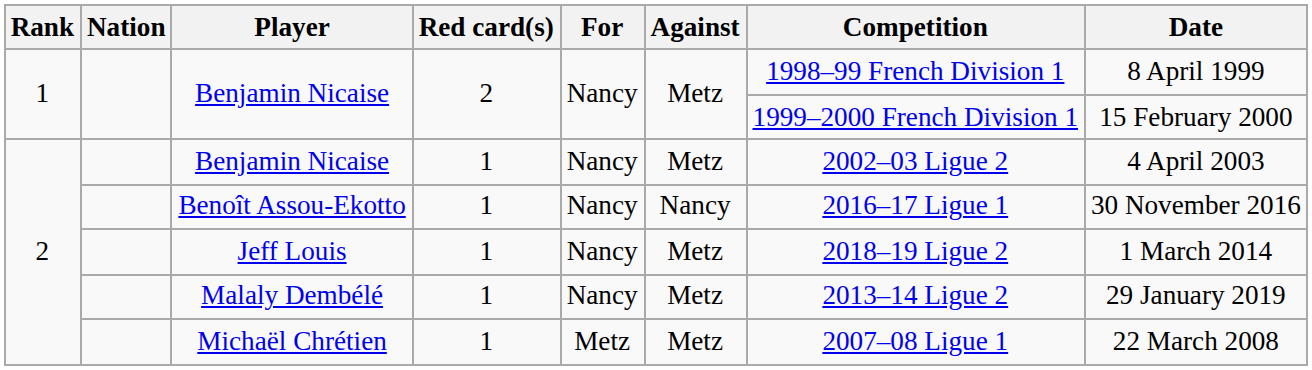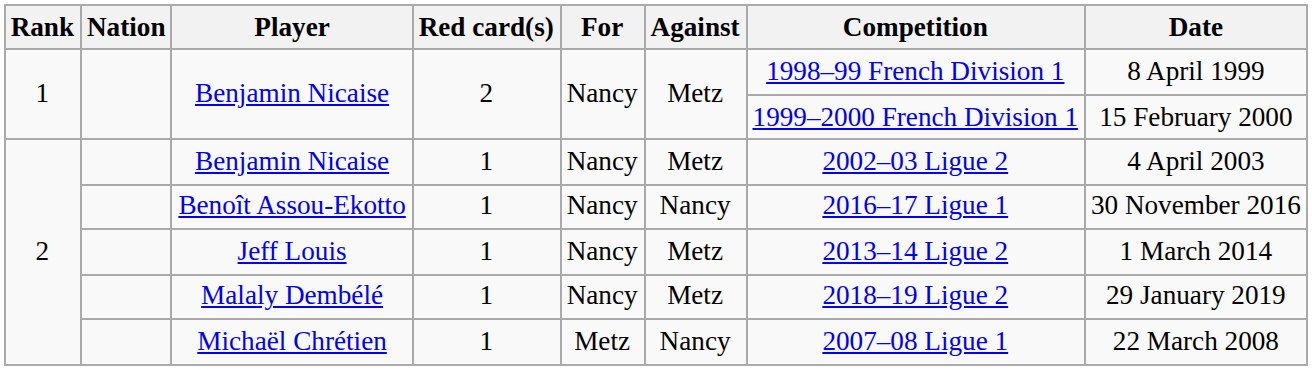 <table class="wikitable sortable" style="text-align:center; margin-left:1em; font-size:85%;">
 <tr>
 <th>Rank</th>
 <th>Nation</th>
 <th>Player</th>
 <th>Red card(s)</th>
 <th>For</th>
 <th>Against</th>
 <th>Competition</th>
 <th>Date</th>
 </tr>
 <tr>
 <td rowspan=2>1</td>
 <td rowspan=2></td>
 <td rowspan=2><a href='#'>Benjamin Nicaise</a></td>
 <td rowspan=2>2</td>
 <td rowspan=2>Nancy</td>
 <td rowspan=2>Metz</td>
 <td><a href='#'>1998–99 French Division 1</a></td>
 <td>8 April 1999</td>
 </tr>
 <tr>
 <td><a href='#'>1999–2000 French Division 1</a></td>
 <td>15 February 2000</td>
 </tr>
 <tr>
 <td rowspan=5>2</td>
 <td></td>
 <td><a href='#'>Benjamin Nicaise</a></td>
 <td>1</td>
 <td>Nancy</td>
 <td>Metz</td>
 <td><a href='#'>2002–03 Ligue 2</a></td>
 <td>4 April 2003</td>
 </tr>
 <tr>
 <td></td>
 <td><a href='#'>Benoît Assou-Ekotto</a></td>
 <td>1</td>
 <td>Nancy</td>
 <td>Nancy</td>
 <td><a href='#'>2016–17 Ligue 1</a></td>
 <td>30 November 2016</td>
 </tr>
 <tr>
 <td></td>
 <td><a href='#'>Jeff Louis</a></td>
 <td>1</td>
 <td>Nancy</td>
 <td>Metz</td>
-<td><a href='#'>2018–19 Ligue 2</a></td>
+<td><a href='#'>2013–14 Ligue 2</a></td>
 <td>1 March 2014</td>
 </tr>
 <tr>
 <td></td>
 <td><a href='#'>Malaly Dembélé</a></td>
 <td>1</td>
 <td>Nancy</td>
 <td>Metz</td>
-<td><a href='#'>2013–14 Ligue 2</a></td>
+<td><a href='#'>2018–19 Ligue 2</a></td>
 <td>29 January 2019</td>
 </tr>
 <tr>
 <td></td>
 <td><a href='#'>Michaël Chrétien</a></td>
 <td>1</td>
 <td>Metz</td>
-<td>Metz</td>
+<td>Nancy</td>
 <td><a href='#'>2007–08 Ligue 1</a></td>
 <td>22 March 2008</td>
 </tr>
 </table>
